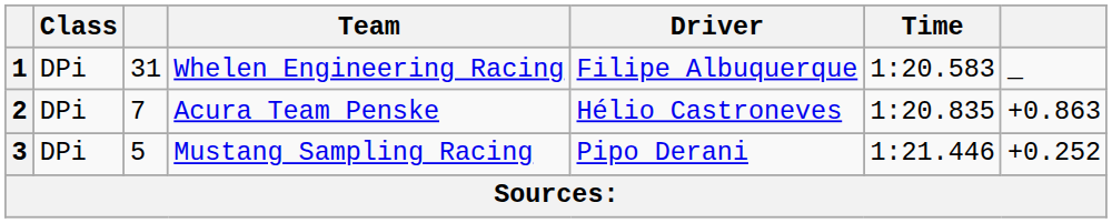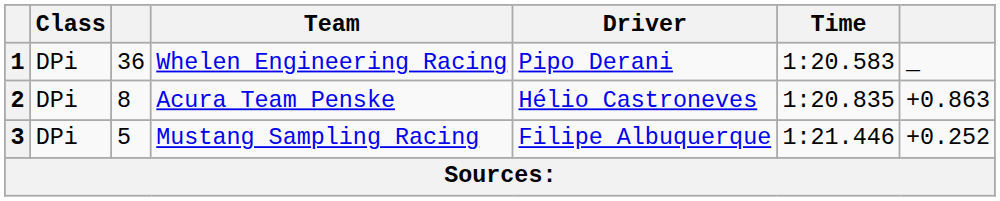 <table class="wikitable">
 <tr>
 <th scope="col"></th>
 <th scope="col">Class</th>
 <th scope="col"></th>
 <th scope="col">Team</th>
 <th scope="col">Driver</th>
 <th scope="col">Time</th>
 <th scope="col"></th>
 </tr>
 <tr>
 <th scope="row">1</th>
 <td>DPi</td>
-<td>31</td>
+<td>36</td>
 <td><a href='#'>Whelen Engineering Racing</a></td>
-<td><a href='#'>Filipe Albuquerque</a></td>
+<td><a href='#'>Pipo Derani</a></td>
 <td>1:20.583</td>
 <td>_</td>
 </tr>
 <tr>
 <th scope="row">2</th>
 <td>DPi</td>
-<td>7</td>
+<td>8</td>
 <td><a href='#'>Acura Team Penske</a></td>
 <td><a href='#'>Hélio Castroneves</a></td>
 <td>1:20.835</td>
 <td>+0.863</td>
 </tr>
 <tr>
 <th scope="row">3</th>
 <td>DPi</td>
 <td>5</td>
 <td><a href='#'>Mustang Sampling Racing</a></td>
-<td><a href='#'>Pipo Derani</a></td>
+<td><a href='#'>Filipe Albuquerque</a></td>
 <td>1:21.446</td>
 <td>+0.252</td>
 </tr>
 <tr>
 <th colspan="7">Sources:</th>
 </tr>
 </table>
